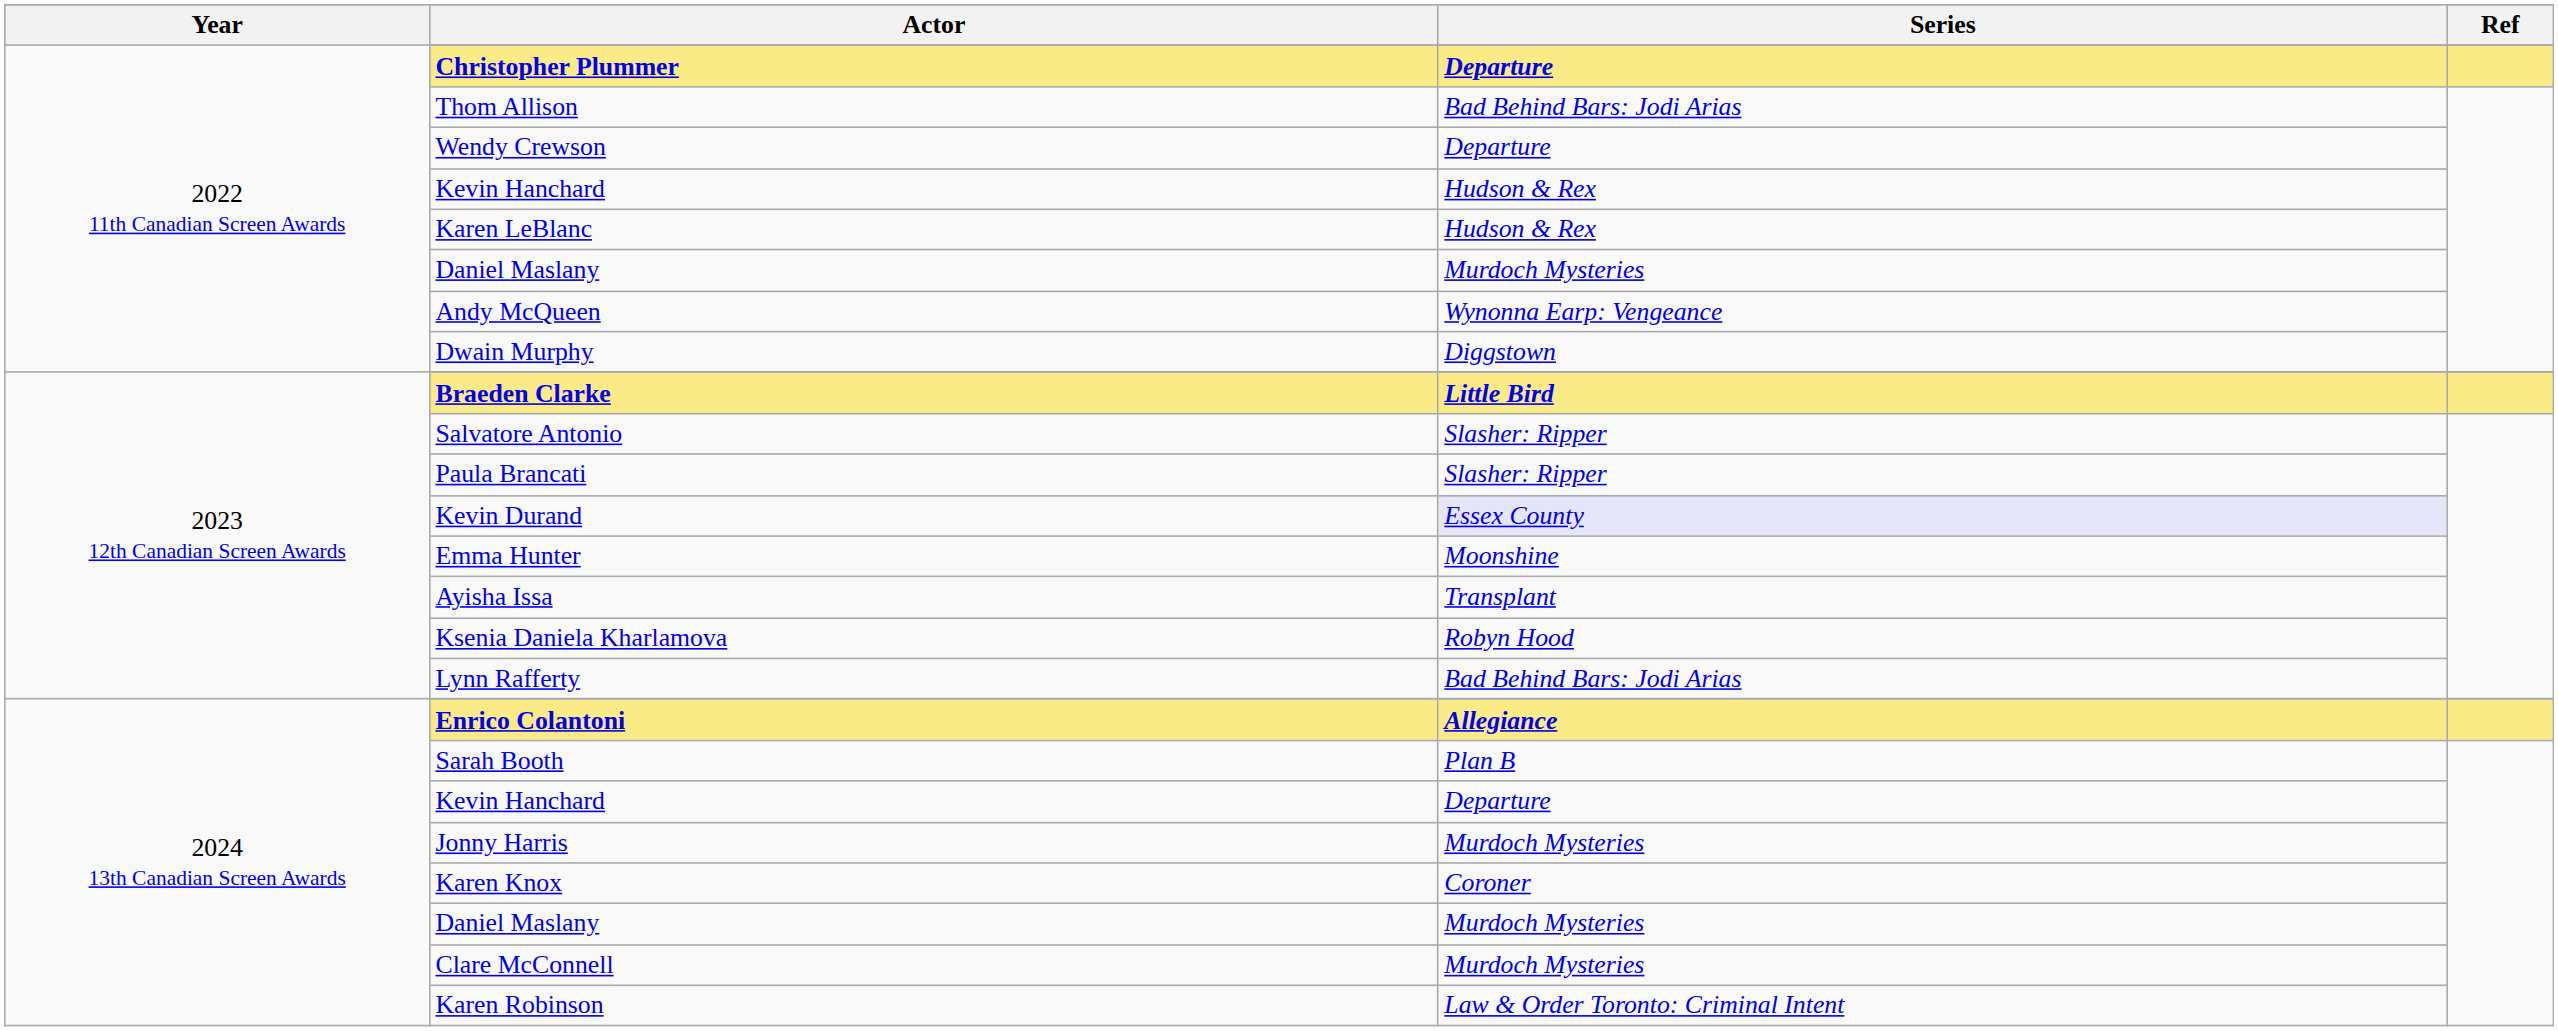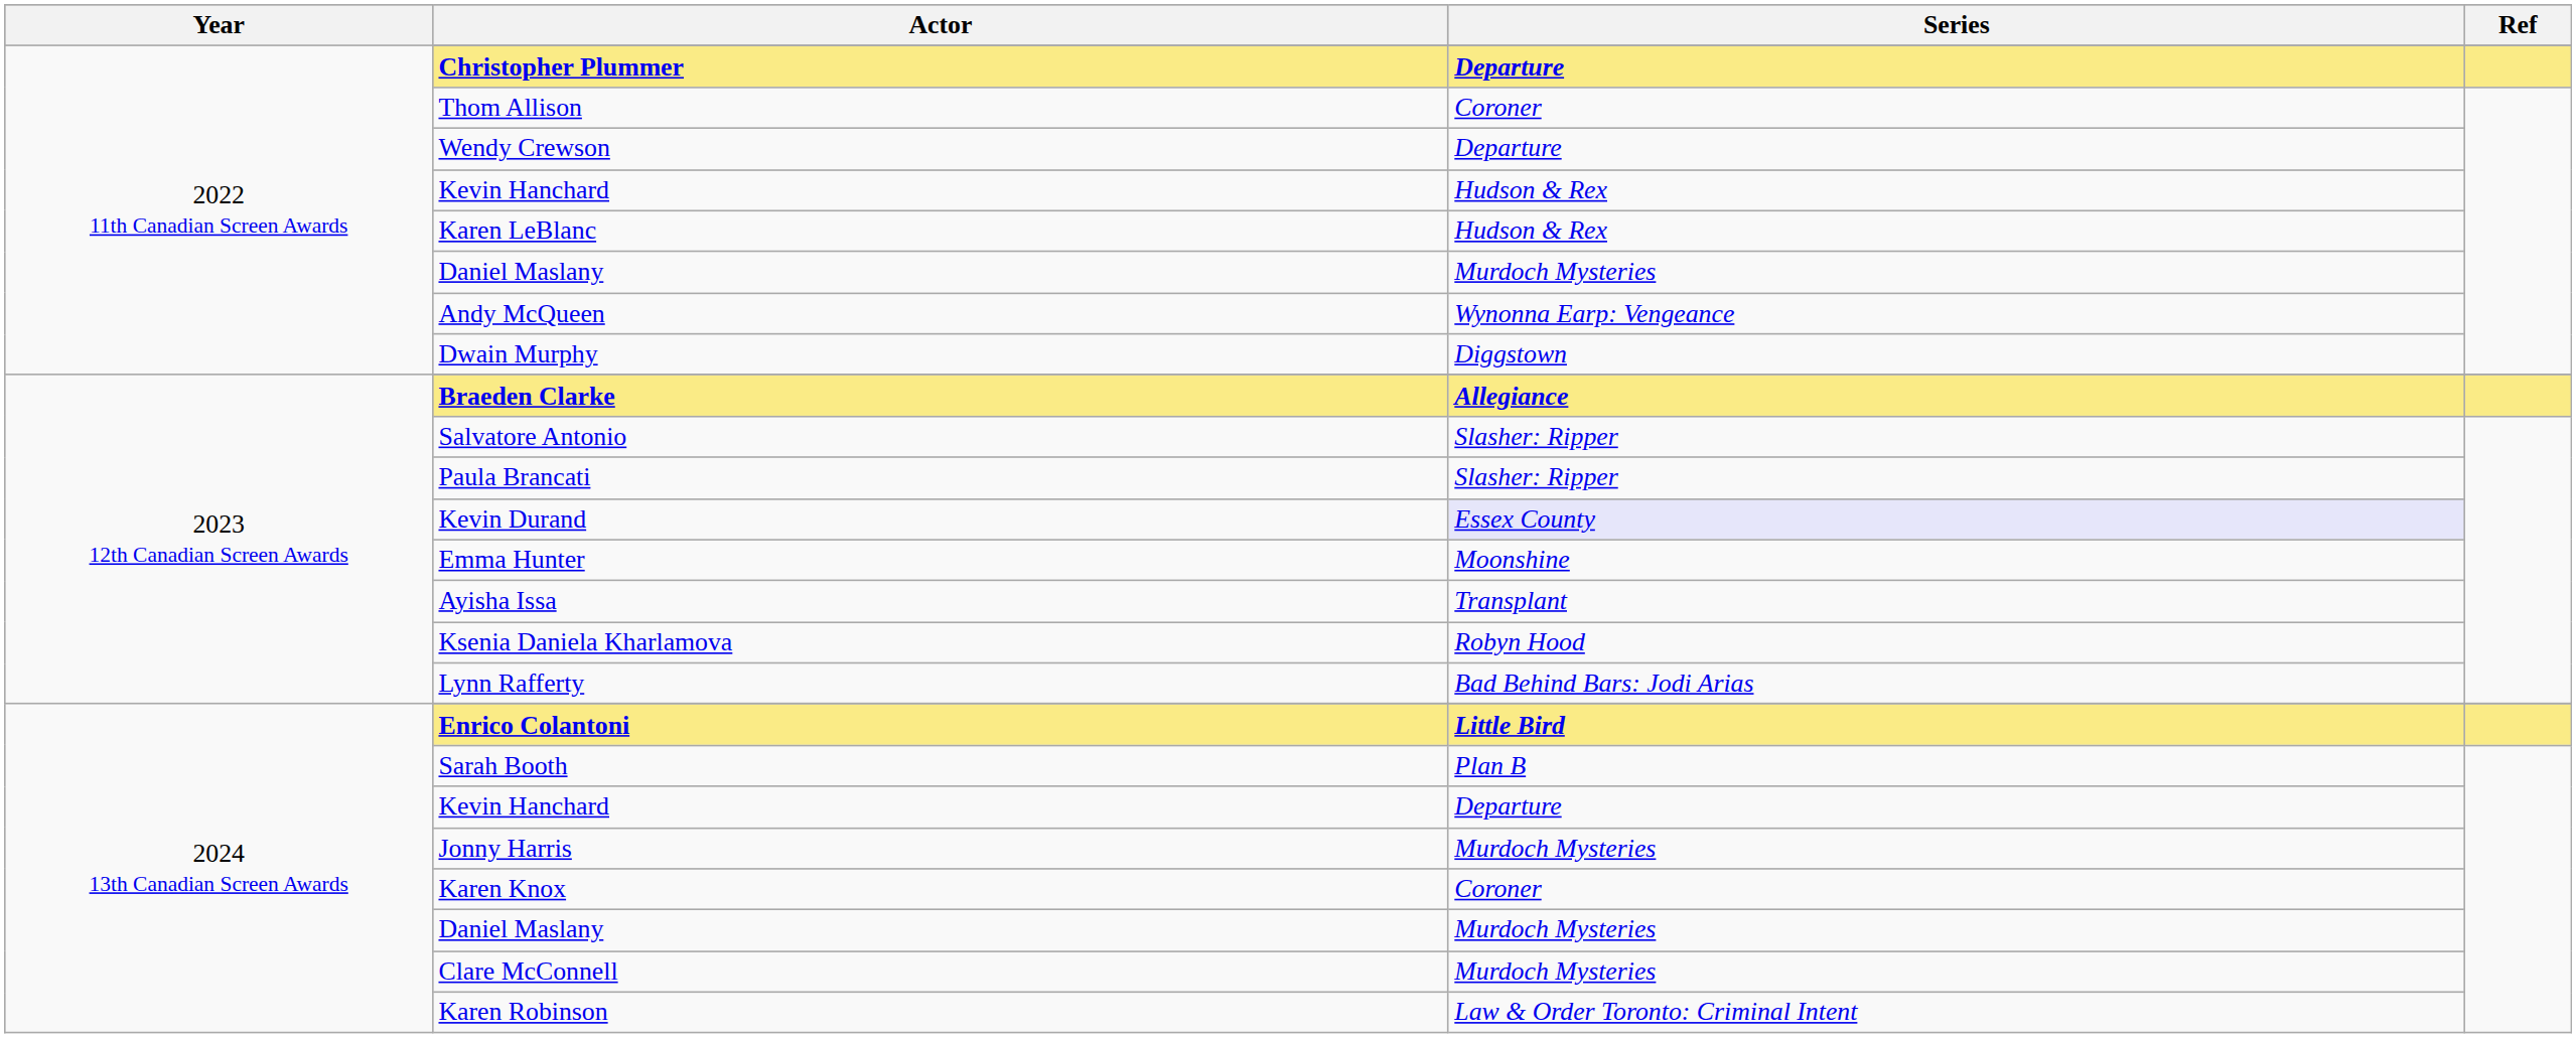 <table class="wikitable" style="width:100%;">
 <tr style="background:#bebebe;">
 <th style="width:8%;">Year</th>
 <th style="width:19%;">Actor</th>
 <th style="width:19%;">Series</th>
 <th style="width:2%;">Ref</th>
 </tr>
 <tr>
 <td rowspan="9" align="center">2022 <br> <small><a href='#'>11th Canadian Screen Awards</a></small></td>
 </tr>
 <tr style="background:#FAEB86;">
 <td><strong><a href='#'>Christopher Plummer</a></strong></td>
 <td><strong><em><a href='#'>Departure</a></em></strong></td>
 <td></td>
 </tr>
 <tr>
 <td><a href='#'>Thom Allison</a></td>
-<td><em><a href='#'>Bad Behind Bars: Jodi Arias</a></em></td>
+<td><em><a href='#'>Coroner</a></em></td>
 <td rowspan=7></td>
 </tr>
 <tr>
 <td><a href='#'>Wendy Crewson</a></td>
 <td><em><a href='#'>Departure</a></em></td>
 </tr>
 <tr>
 <td><a href='#'>Kevin Hanchard</a></td>
 <td><em><a href='#'>Hudson & Rex</a></em></td>
 </tr>
 <tr>
 <td><a href='#'>Karen LeBlanc</a></td>
 <td><em><a href='#'>Hudson & Rex</a></em></td>
 </tr>
 <tr>
 <td><a href='#'>Daniel Maslany</a></td>
 <td><em><a href='#'>Murdoch Mysteries</a></em></td>
 </tr>
 <tr>
 <td><a href='#'>Andy McQueen</a></td>
 <td><em><a href='#'>Wynonna Earp: Vengeance</a></em></td>
 </tr>
 <tr>
 <td><a href='#'>Dwain Murphy</a></td>
 <td><em><a href='#'>Diggstown</a></em></td>
 </tr>
 <tr>
 <td rowspan="9" align="center">2023 <br> <small><a href='#'>12th Canadian Screen Awards</a></small></td>
 </tr>
 <tr style="background:#FAEB86;">
 <td><strong><a href='#'>Braeden Clarke</a></strong></td>
-<td><strong><em><a href='#'>Little Bird</a></em></strong></td>
+<td><strong><em><a href='#'>Allegiance</a></em></strong></td>
 <td></td>
 </tr>
 <tr>
 <td><a href='#'>Salvatore Antonio</a></td>
 <td><em><a href='#'>Slasher: Ripper</a></em></td>
 <td rowspan=7></td>
 </tr>
 <tr>
 <td><a href='#'>Paula Brancati</a></td>
 <td><em><a href='#'>Slasher: Ripper</a></em></td>
 </tr>
 <tr>
 <td><a href='#'>Kevin Durand</a></td>
 <td style="background: lavender;"><em><a href='#'>Essex County</a></em></td>
 </tr>
 <tr>
 <td><a href='#'>Emma Hunter</a></td>
 <td><em><a href='#'>Moonshine</a></em></td>
 </tr>
 <tr>
 <td><a href='#'>Ayisha Issa</a></td>
 <td><em><a href='#'>Transplant</a></em></td>
 </tr>
 <tr>
 <td><a href='#'>Ksenia Daniela Kharlamova</a></td>
 <td><em><a href='#'>Robyn Hood</a></em></td>
 </tr>
 <tr>
 <td><a href='#'>Lynn Rafferty</a></td>
 <td><em><a href='#'>Bad Behind Bars: Jodi Arias</a></em></td>
 </tr>
 <tr>
 <td rowspan="9" align="center">2024 <br> <small><a href='#'>13th Canadian Screen Awards</a></small></td>
 </tr>
 <tr style="background:#FAEB86;">
 <td><strong><a href='#'>Enrico Colantoni</a></strong></td>
-<td><strong><em><a href='#'>Allegiance</a></em></strong></td>
+<td><strong><em><a href='#'>Little Bird</a></em></strong></td>
 <td></td>
 </tr>
 <tr>
 <td><a href='#'>Sarah Booth</a></td>
 <td><em><a href='#'>Plan B</a></em></td>
 <td rowspan=7></td>
 </tr>
 <tr>
 <td><a href='#'>Kevin Hanchard</a></td>
 <td><em><a href='#'>Departure</a></em></td>
 </tr>
 <tr>
 <td><a href='#'>Jonny Harris</a></td>
 <td><em><a href='#'>Murdoch Mysteries</a></em></td>
 </tr>
 <tr>
 <td><a href='#'>Karen Knox</a></td>
 <td><em><a href='#'>Coroner</a></em></td>
 </tr>
 <tr>
 <td><a href='#'>Daniel Maslany</a></td>
 <td><em><a href='#'>Murdoch Mysteries</a></em></td>
 </tr>
 <tr>
 <td><a href='#'>Clare McConnell</a></td>
 <td><em><a href='#'>Murdoch Mysteries</a></em></td>
 </tr>
 <tr>
 <td><a href='#'>Karen Robinson</a></td>
 <td><em><a href='#'>Law & Order Toronto: Criminal Intent</a></em></td>
 </tr>
 </table>
